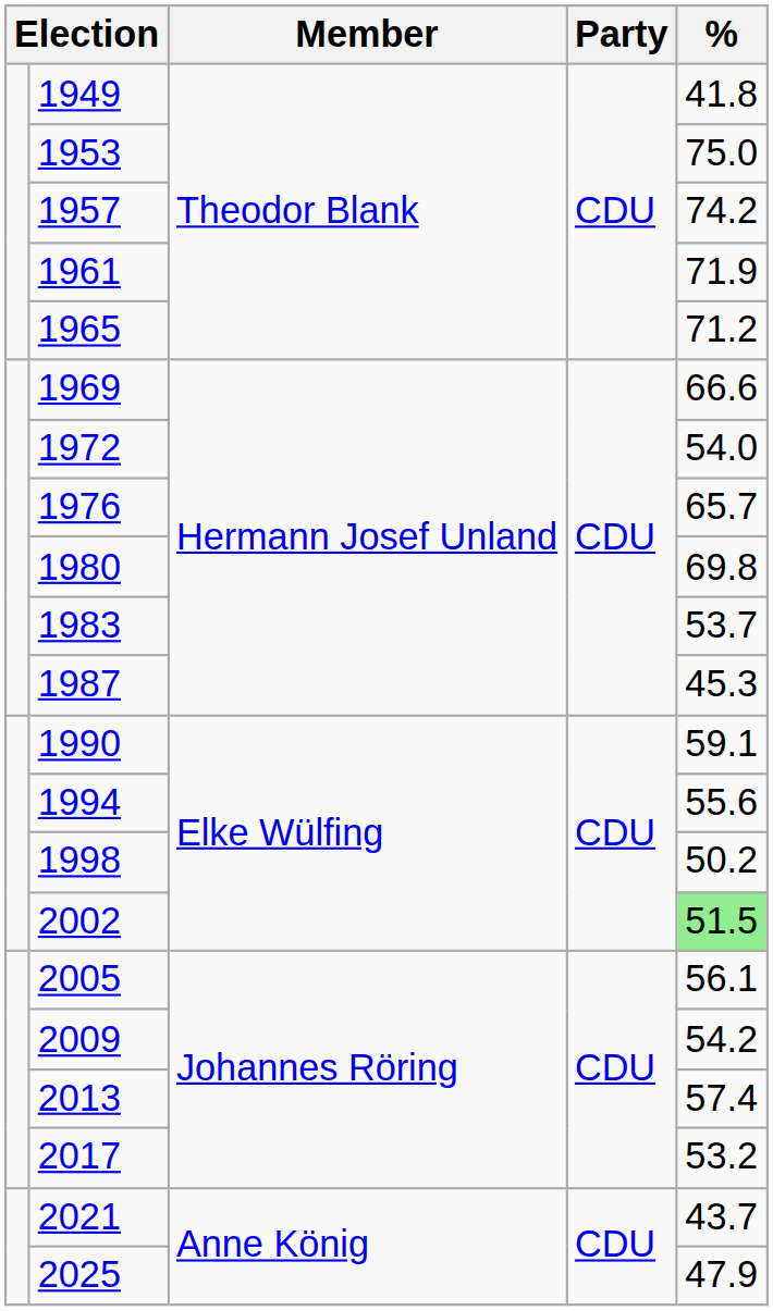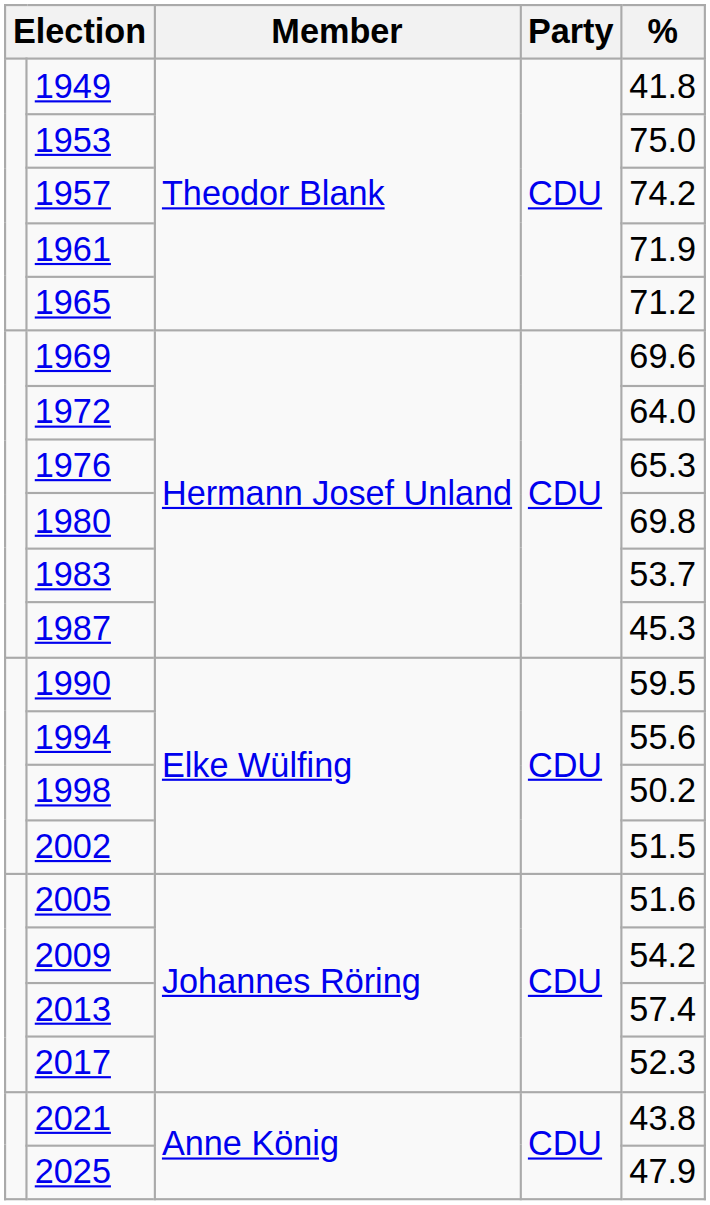 <table class=wikitable>
 <tr>
 <th colspan=2>Election</th>
 <th>Member</th>
 <th>Party</th>
 <th>%</th>
 </tr>
 <tr>
 <td rowspan=5 bgcolor=></td>
 <td><a href='#'>1949</a></td>
 <td rowspan=5><a href='#'>Theodor Blank</a></td>
 <td rowspan=5><a href='#'>CDU</a></td>
 <td align=right>41.8</td>
 </tr>
 <tr>
 <td><a href='#'>1953</a></td>
 <td align=right>75.0</td>
 </tr>
 <tr>
 <td><a href='#'>1957</a></td>
 <td align=right>74.2</td>
 </tr>
 <tr>
 <td><a href='#'>1961</a></td>
 <td align=right>71.9</td>
 </tr>
 <tr>
 <td><a href='#'>1965</a></td>
 <td align=right>71.2</td>
 </tr>
 <tr>
 <td rowspan=6 bgcolor=></td>
 <td><a href='#'>1969</a></td>
 <td rowspan=6><a href='#'>Hermann Josef Unland</a></td>
 <td rowspan=6><a href='#'>CDU</a></td>
-<td align=right>66.6</td>
+<td align=right>69.6</td>
 </tr>
 <tr>
 <td><a href='#'>1972</a></td>
-<td align=right>54.0</td>
+<td align=right>64.0</td>
 </tr>
 <tr>
 <td><a href='#'>1976</a></td>
-<td align=right>65.7</td>
+<td align=right>65.3</td>
 </tr>
 <tr>
 <td><a href='#'>1980</a></td>
 <td align=right>69.8</td>
 </tr>
 <tr>
 <td><a href='#'>1983</a></td>
 <td align=right>53.7</td>
 </tr>
 <tr>
 <td><a href='#'>1987</a></td>
 <td align=right>45.3</td>
 </tr>
 <tr>
 <td rowspan=4 bgcolor=></td>
 <td><a href='#'>1990</a></td>
 <td rowspan=4><a href='#'>Elke Wülfing</a></td>
 <td rowspan=4><a href='#'>CDU</a></td>
-<td align=right>59.1</td>
+<td align=right>59.5</td>
 </tr>
 <tr>
 <td><a href='#'>1994</a></td>
 <td align=right>55.6</td>
 </tr>
 <tr>
 <td><a href='#'>1998</a></td>
 <td align=right>50.2</td>
 </tr>
 <tr>
 <td><a href='#'>2002</a></td>
-<td align=right style="background: lightgreen;">51.5</td>
+<td align=right>51.5</td>
 </tr>
 <tr>
 <td rowspan=4 bgcolor=></td>
 <td><a href='#'>2005</a></td>
 <td rowspan=4><a href='#'>Johannes Röring</a></td>
 <td rowspan=4><a href='#'>CDU</a></td>
-<td align=right>56.1</td>
+<td align=right>51.6</td>
 </tr>
 <tr>
 <td><a href='#'>2009</a></td>
 <td align=right>54.2</td>
 </tr>
 <tr>
 <td><a href='#'>2013</a></td>
 <td align=right>57.4</td>
 </tr>
 <tr>
 <td><a href='#'>2017</a></td>
-<td align=right>53.2</td>
+<td align=right>52.3</td>
 </tr>
 <tr>
 <td rowspan=2 bgcolor=></td>
 <td><a href='#'>2021</a></td>
 <td rowspan=2><a href='#'>Anne König</a></td>
 <td rowspan=2><a href='#'>CDU</a></td>
-<td align=right>43.7</td>
+<td align=right>43.8</td>
 </tr>
 <tr>
 <td><a href='#'>2025</a></td>
 <td align=right>47.9</td>
 </tr>
 </table>
